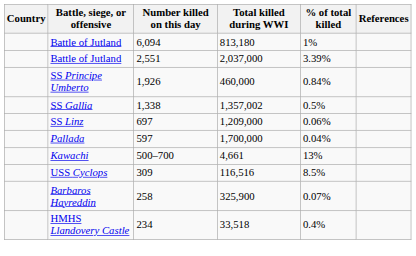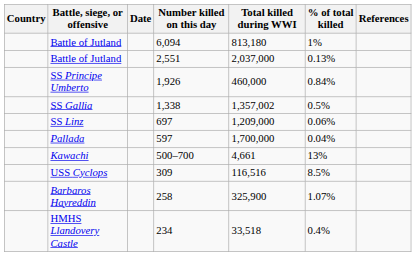 <table class="wikitable sortable">
 <tr>
 <th>Country</th>
 <th>Battle, siege, or offensive</th>
+<th>Date</th>
 <th data-sort-type="number">Number killed on this day</th>
 <th data-sort-type="number">Total killed during WWI</th>
 <th data-sort-type="number">% of total killed</th>
 <th style="width:5%;" class="unsortable">References</th>
 </tr>
 <tr>
 <td></td>
 <td><a href='#'>Battle of Jutland</a></td>
+<td></td>
 <td>6,094</td>
 <td>813,180</td>
 <td>1%</td>
 <td></td>
 </tr>
 <tr>
 <td></td>
 <td><a href='#'>Battle of Jutland</a></td>
+<td></td>
 <td>2,551</td>
 <td>2,037,000</td>
-<td>3.39%</td>
+<td>0.13%</td>
 <td></td>
 </tr>
 <tr>
 <td></td>
 <td><a href='#'>SS <em>Principe Umberto</em></a></td>
+<td></td>
 <td>1,926</td>
 <td>460,000</td>
 <td>0.84%</td>
 <td></td>
 </tr>
 <tr>
 <td></td>
 <td><a href='#'>SS <em>Gallia</em></a></td>
+<td></td>
 <td>1,338</td>
 <td>1,357,002</td>
 <td>0.5%</td>
 <td></td>
 </tr>
 <tr>
 <td></td>
 <td><a href='#'>SS <em>Linz</em></a></td>
+<td></td>
 <td>697</td>
 <td>1,209,000</td>
 <td>0.06%</td>
 <td></td>
 </tr>
 <tr>
 <td></td>
 <td><a href='#'><em>Pallada</em></a></td>
+<td></td>
 <td>597</td>
 <td>1,700,000</td>
 <td>0.04%</td>
 <td></td>
 </tr>
 <tr>
 <td></td>
 <td><a href='#'><em>Kawachi</em></a></td>
+<td></td>
 <td>500–700</td>
 <td>4,661</td>
 <td>13%</td>
 <td></td>
 </tr>
 <tr>
 <td></td>
 <td><a href='#'>USS <em>Cyclops</em></a></td>
+<td> </td>
 <td>309</td>
 <td>116,516</td>
 <td>8.5%</td>
 <td></td>
 </tr>
 <tr>
 <td></td>
 <td><a href='#'><em>Barbaros Hayreddin</em></a></td>
+<td></td>
 <td>258</td>
 <td>325,900</td>
-<td>0.07%</td>
+<td>1.07%</td>
 <td></td>
 </tr>
 <tr>
 <td></td>
 <td><a href='#'>HMHS <em>Llandovery Castle</em></a></td>
+<td></td>
 <td>234</td>
 <td>33,518</td>
 <td>0.4%</td>
 <td></td>
 </tr>
 </table>
